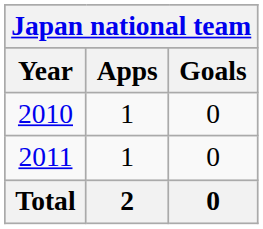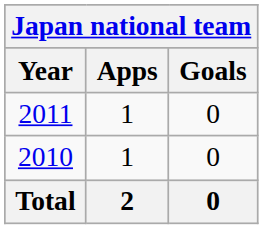 <table class="wikitable" style="text-align:center">
 <tr>
 <th colspan=3><a href='#'>Japan national team</a></th>
 </tr>
 <tr>
 <th>Year</th>
 <th>Apps</th>
 <th>Goals</th>
 </tr>
 <tr>
-<td><a href='#'>2010</a></td>
+<td><a href='#'>2011</a></td>
 <td>1</td>
 <td>0</td>
 </tr>
 <tr>
-<td><a href='#'>2011</a></td>
+<td><a href='#'>2010</a></td>
 <td>1</td>
 <td>0</td>
 </tr>
 <tr>
 <th>Total</th>
 <th>2</th>
 <th>0</th>
 </tr>
 </table>
